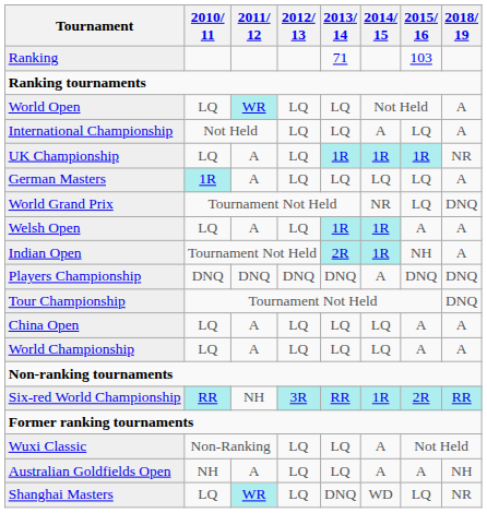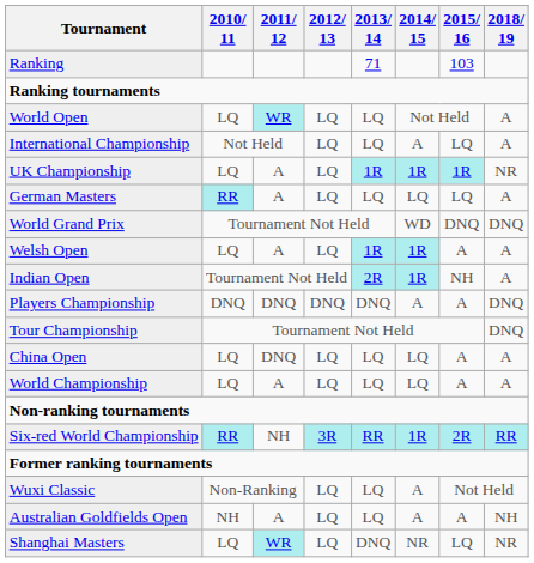 <table class="wikitable" style="font-size:85%;">
 <tr>
 <th>Tournament</th>
 <th><a href='#'>2010/<br>11</a></th>
 <th><a href='#'>2011/<br>12</a></th>
 <th><a href='#'>2012/<br>13</a></th>
 <th><a href='#'>2013/<br>14</a></th>
 <th><a href='#'>2014/<br>15</a></th>
 <th><a href='#'>2015/<br>16</a></th>
 <th><a href='#'>2018/<br>19</a></th>
 </tr>
 <tr>
 <td style="background:#EFEFEF;"><a href='#'>Ranking</a></td>
 <td align="center"></td>
 <td align="center"></td>
 <td align="center"></td>
 <td align="center"><a href='#'>71</a></td>
 <td align="center"></td>
 <td align="center"><a href='#'>103</a></td>
 <td align="center"></td>
 </tr>
 <tr>
 <td colspan="10"><strong>Ranking tournaments</strong></td>
 </tr>
 <tr>
 <td style="background:#EFEFEF;"><a href='#'>World Open</a></td>
 <td align="center" style="color:#555555;">LQ</td>
 <td align="center" style="background:#afeeee;"><a href='#'>WR</a></td>
 <td align="center" style="color:#555555;">LQ</td>
 <td align="center" style="color:#555555;">LQ</td>
 <td align="center" colspan="2" style="color:#555555;">Not Held</td>
 <td align="center" style="color:#555555;">A</td>
 </tr>
 <tr>
 <td style="background:#EFEFEF;"><a href='#'>International Championship</a></td>
 <td align="center" colspan="2" style="color:#555555;">Not Held</td>
 <td align="center" style="color:#555555;">LQ</td>
 <td align="center" style="color:#555555;">LQ</td>
 <td align="center" style="color:#555555;">A</td>
 <td align="center" style="color:#555555;">LQ</td>
 <td align="center" style="color:#555555;">A</td>
 </tr>
 <tr>
 <td style="background:#EFEFEF;"><a href='#'>UK Championship</a></td>
 <td align="center" style="color:#555555;">LQ</td>
 <td align="center" style="color:#555555;">A</td>
 <td align="center" style="color:#555555;">LQ</td>
 <td align="center" style="background:#afeeee;"><a href='#'>1R</a></td>
 <td align="center" style="background:#afeeee;"><a href='#'>1R</a></td>
 <td align="center" style="background:#afeeee;"><a href='#'>1R</a></td>
 <td align="center" style="color:#555555;">NR</td>
 </tr>
 <tr>
 <td style="background:#EFEFEF;"><a href='#'>German Masters</a></td>
-<td align="center" style="background:#afeeee;"><a href='#'>1R</a></td>
+<td align="center" style="background:#afeeee;"><a href='#'>RR</a></td>
 <td align="center" style="color:#555555;">A</td>
 <td align="center" style="color:#555555;">LQ</td>
 <td align="center" style="color:#555555;">LQ</td>
 <td align="center" style="color:#555555;">LQ</td>
 <td align="center" style="color:#555555;">LQ</td>
 <td align="center" style="color:#555555;">A</td>
 </tr>
 <tr>
 <td style="background:#EFEFEF;"><a href='#'>World Grand Prix</a></td>
 <td align="center" colspan="4" style="color:#555555;">Tournament Not Held</td>
-<td align="center" style="color:#555555;">NR</td>
-<td align="center" style="color:#555555;">LQ</td>
+<td align="center" style="color:#555555;">WD</td>
+<td align="center" style="color:#555555;">DNQ</td>
 <td align="center" style="color:#555555;">DNQ</td>
 </tr>
 <tr>
 <td style="background:#EFEFEF;"><a href='#'>Welsh Open</a></td>
 <td align="center" style="color:#555555;">LQ</td>
 <td align="center" style="color:#555555;">A</td>
 <td align="center" style="color:#555555;">LQ</td>
 <td align="center" style="background:#afeeee;"><a href='#'>1R</a></td>
 <td align="center" style="background:#afeeee;"><a href='#'>1R</a></td>
 <td align="center" style="color:#555555;">A</td>
 <td align="center" style="color:#555555;">A</td>
 </tr>
 <tr>
 <td style="background:#EFEFEF;"><a href='#'>Indian Open</a></td>
 <td align="center" colspan="3" style="color:#555555;">Tournament Not Held</td>
 <td align="center" style="background:#afeeee;"><a href='#'>2R</a></td>
 <td align="center" style="background:#afeeee;"><a href='#'>1R</a></td>
 <td align="center" style="color:#555555;">NH</td>
 <td align="center" style="color:#555555;">A</td>
 </tr>
 <tr>
 <td style="background:#EFEFEF;"><a href='#'>Players Championship</a></td>
 <td align="center" style="color:#555555;">DNQ</td>
 <td align="center" style="color:#555555;">DNQ</td>
 <td align="center" style="color:#555555;">DNQ</td>
 <td align="center" style="color:#555555;">DNQ</td>
 <td align="center" style="color:#555555;">A</td>
-<td align="center" style="color:#555555;">DNQ</td>
+<td align="center" style="color:#555555;">A</td>
 <td align="center" style="color:#555555;">DNQ</td>
 </tr>
 <tr>
 <td style="background:#EFEFEF;"><a href='#'>Tour Championship</a></td>
 <td align="center" colspan="6" style="color:#555555;">Tournament Not Held</td>
 <td align="center" style="color:#555555;">DNQ</td>
 </tr>
 <tr>
 <td style="background:#EFEFEF;"><a href='#'>China Open</a></td>
 <td align="center" style="color:#555555;">LQ</td>
-<td align="center" style="color:#555555;">A</td>
+<td align="center" style="color:#555555;">DNQ</td>
 <td align="center" style="color:#555555;">LQ</td>
 <td align="center" style="color:#555555;">LQ</td>
 <td align="center" style="color:#555555;">LQ</td>
 <td align="center" style="color:#555555;">A</td>
 <td align="center" style="color:#555555;">A</td>
 </tr>
 <tr>
 <td style="background:#EFEFEF;"><a href='#'>World Championship</a></td>
 <td align="center" style="color:#555555;">LQ</td>
 <td align="center" style="color:#555555;">A</td>
 <td align="center" style="color:#555555;">LQ</td>
 <td align="center" style="color:#555555;">LQ</td>
 <td align="center" style="color:#555555;">LQ</td>
 <td align="center" style="color:#555555;">A</td>
 <td align="center" style="color:#555555;">A</td>
 </tr>
 <tr>
 <td colspan="9"><strong>Non-ranking tournaments</strong></td>
 </tr>
 <tr>
 <td style="background:#EFEFEF;"><a href='#'>Six-red World Championship</a></td>
 <td align="center" style="background:#afeeee;"><a href='#'>RR</a></td>
 <td align="center" style="color:#555555;">NH</td>
 <td align="center" style="background:#afeeee;"><a href='#'>3R</a></td>
 <td align="center" style="background:#afeeee;"><a href='#'>RR</a></td>
 <td align="center" style="background:#afeeee;"><a href='#'>1R</a></td>
 <td align="center" style="background:#afeeee;"><a href='#'>2R</a></td>
 <td align="center" style="background:#afeeee;"><a href='#'>RR</a></td>
 </tr>
 <tr>
 <td colspan="9"><strong>Former ranking tournaments</strong></td>
 </tr>
 <tr>
 <td style="background:#EFEFEF;"><a href='#'>Wuxi Classic</a></td>
 <td align="center" colspan="2" style="color:#555555;">Non-Ranking</td>
 <td align="center" style="color:#555555;">LQ</td>
 <td align="center" style="color:#555555;">LQ</td>
 <td align="center" style="color:#555555;">A</td>
 <td align="center" colspan="2" style="color:#555555;">Not Held</td>
 </tr>
 <tr>
 <td style="background:#EFEFEF;"><a href='#'>Australian Goldfields Open</a></td>
 <td align="center" style="color:#555555;">NH</td>
 <td align="center" style="color:#555555;">A</td>
 <td align="center" style="color:#555555;">LQ</td>
 <td align="center" style="color:#555555;">LQ</td>
 <td align="center" style="color:#555555;">A</td>
 <td align="center" style="color:#555555;">A</td>
 <td align="center" style="color:#555555;">NH</td>
 </tr>
 <tr>
 <td style="background:#EFEFEF;"><a href='#'>Shanghai Masters</a></td>
 <td align="center" style="color:#555555;">LQ</td>
 <td align="center" style="background:#afeeee;"><a href='#'>WR</a></td>
 <td align="center" style="color:#555555;">LQ</td>
 <td align="center" style="color:#555555;">DNQ</td>
-<td align="center" style="color:#555555;">WD</td>
+<td align="center" style="color:#555555;">NR</td>
 <td align="center" style="color:#555555;">LQ</td>
 <td align="center" style="color:#555555;">NR</td>
 </tr>
 </table>
